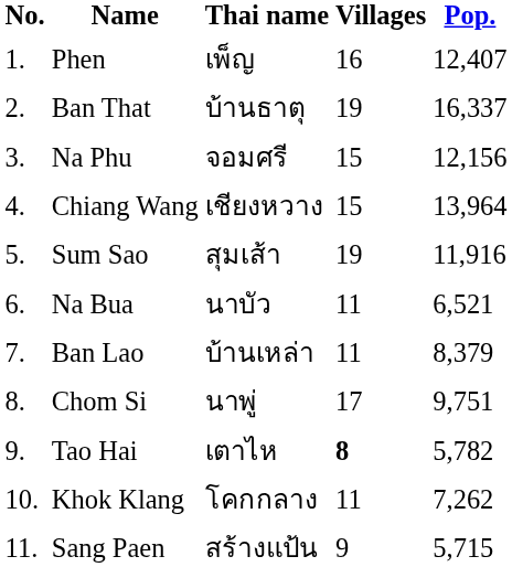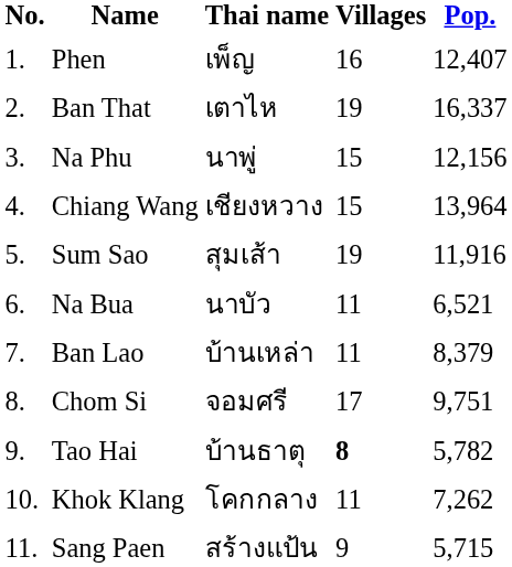 <table>
 <tr>
 <th>No.</th>
 <th>Name</th>
 <th>Thai name</th>
 <th>Villages</th>
 <th><a href='#'>Pop.</a></th>
 </tr>
 <tr>
 <td>1.</td>
 <td>Phen</td>
 <td>เพ็ญ</td>
 <td>16</td>
 <td>12,407</td>
 <td></td>
 </tr>
 <tr>
 <td>2.</td>
 <td>Ban That</td>
-<td>บ้านธาตุ</td>
+<td>เตาไห</td>
 <td>19</td>
 <td>16,337</td>
 <td></td>
 </tr>
 <tr>
 <td>3.</td>
 <td>Na Phu</td>
-<td>จอมศรี</td>
+<td>นาพู่</td>
 <td>15</td>
 <td>12,156</td>
 <td></td>
 </tr>
 <tr>
 <td>4.</td>
 <td>Chiang Wang</td>
 <td>เชียงหวาง</td>
 <td>15</td>
 <td>13,964</td>
 <td></td>
 </tr>
 <tr>
 <td>5.</td>
 <td>Sum Sao</td>
 <td>สุมเส้า</td>
 <td>19</td>
 <td>11,916</td>
 <td></td>
 </tr>
 <tr>
 <td>6.</td>
 <td>Na Bua</td>
 <td>นาบัว</td>
 <td>11</td>
 <td>6,521</td>
 <td></td>
 </tr>
 <tr>
 <td>7.</td>
 <td>Ban Lao</td>
 <td>บ้านเหล่า</td>
 <td>11</td>
 <td>8,379</td>
 <td></td>
 </tr>
 <tr>
 <td>8.</td>
 <td>Chom Si</td>
-<td>นาพู่</td>
+<td>จอมศรี</td>
 <td>17</td>
 <td>9,751</td>
 <td></td>
 </tr>
 <tr>
 <td>9.</td>
 <td>Tao Hai</td>
-<td>เตาไห</td>
+<td>บ้านธาตุ</td>
 <td><strong>8</strong></td>
 <td>5,782</td>
 <td></td>
 </tr>
 <tr>
 <td>10.</td>
 <td>Khok Klang</td>
 <td>โคกกลาง</td>
 <td>11</td>
 <td>7,262</td>
 <td></td>
 </tr>
 <tr>
 <td>11.</td>
 <td>Sang Paen</td>
 <td>สร้างแป้น</td>
 <td>9</td>
 <td>5,715</td>
 <td></td>
 </tr>
 </table>
